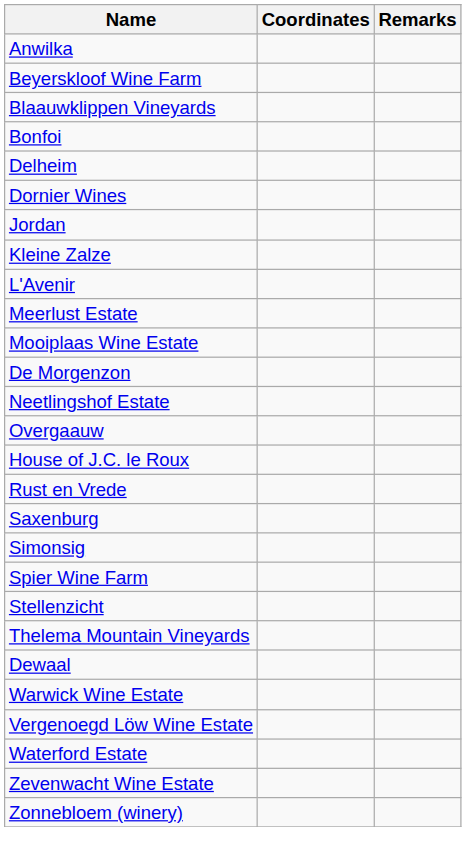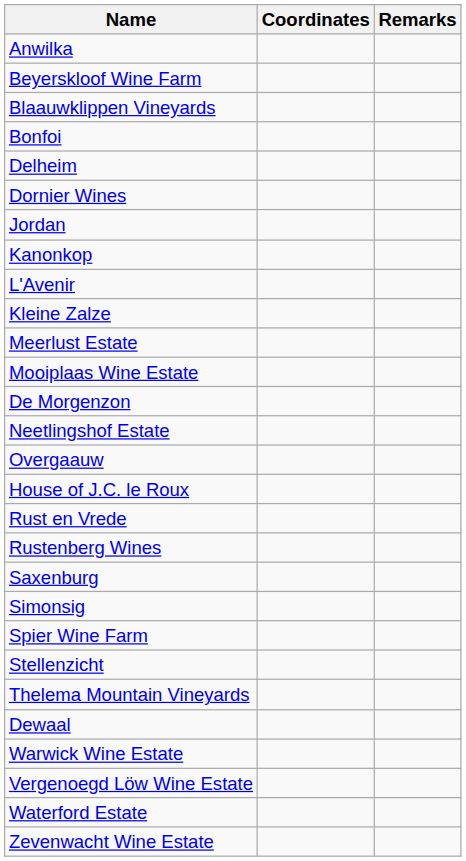 <table class="wikitable sortable" style="font-size: 95%;">
 <tr>
 <th>Name</th>
 <th>Coordinates</th>
 <th>Remarks</th>
 </tr>
 <tr>
 <td><a href='#'>Anwilka</a></td>
 <td></td>
 <td></td>
 </tr>
 <tr>
 <td><a href='#'>Beyerskloof Wine Farm</a></td>
 <td></td>
 <td></td>
 </tr>
 <tr>
 <td><a href='#'>Blaauwklippen Vineyards</a></td>
 <td></td>
 <td></td>
 </tr>
 <tr>
 <td><a href='#'>Bonfoi</a></td>
 <td></td>
 <td></td>
 </tr>
 <tr>
 <td><a href='#'>Delheim</a></td>
 <td></td>
 <td></td>
 </tr>
 <tr>
 <td><a href='#'>Dornier Wines</a></td>
 <td></td>
 <td></td>
 </tr>
 <tr>
 <td><a href='#'>Jordan</a></td>
 <td></td>
 <td></td>
 </tr>
 <tr>
-<td><a href='#'>Kleine Zalze</a></td>
+<td><a href='#'>Kanonkop</a></td>
 <td></td>
 <td></td>
 </tr>
 <tr>
 <td><a href='#'>L'Avenir</a></td>
+<td></td>
+<td></td>
+</tr>
+<tr>
+<td><a href='#'>Kleine Zalze</a></td>
 <td></td>
 <td></td>
 </tr>
 <tr>
 <td><a href='#'>Meerlust Estate</a></td>
 <td></td>
 <td></td>
 </tr>
 <tr>
 <td><a href='#'>Mooiplaas Wine Estate</a></td>
 <td></td>
 <td></td>
 </tr>
 <tr>
 <td><a href='#'>De Morgenzon</a></td>
 <td></td>
 <td></td>
 </tr>
 <tr>
 <td><a href='#'>Neetlingshof Estate</a></td>
 <td></td>
 <td></td>
 </tr>
 <tr>
 <td><a href='#'>Overgaauw</a></td>
 <td></td>
 <td></td>
 </tr>
 <tr>
 <td><a href='#'>House of J.C. le Roux</a></td>
 <td></td>
 <td></td>
 </tr>
 <tr>
 <td><a href='#'>Rust en Vrede</a></td>
+<td></td>
+<td></td>
+</tr>
+<tr>
+<td><a href='#'>Rustenberg Wines</a></td>
 <td></td>
 <td></td>
 </tr>
 <tr>
 <td><a href='#'>Saxenburg</a></td>
 <td></td>
 <td></td>
 </tr>
 <tr>
 <td><a href='#'>Simonsig</a></td>
 <td></td>
 <td></td>
 </tr>
 <tr>
 <td><a href='#'>Spier Wine Farm</a></td>
 <td></td>
 <td></td>
 </tr>
 <tr>
 <td><a href='#'>Stellenzicht</a></td>
 <td></td>
 <td></td>
 </tr>
 <tr>
 <td><a href='#'>Thelema Mountain Vineyards</a></td>
 <td></td>
 <td></td>
 </tr>
 <tr>
 <td><a href='#'>Dewaal</a></td>
 <td></td>
 <td></td>
 </tr>
 <tr>
 <td><a href='#'>Warwick Wine Estate</a></td>
 <td></td>
 <td></td>
 </tr>
 <tr>
 <td><a href='#'>Vergenoegd Löw Wine Estate</a></td>
 <td></td>
 <td></td>
 </tr>
 <tr>
 <td><a href='#'>Waterford Estate</a></td>
 <td></td>
 <td></td>
 </tr>
 <tr>
 <td><a href='#'>Zevenwacht Wine Estate</a></td>
 <td></td>
 </tr>
-<tr>
-<td><a href='#'>Zonnebloem (winery)</a></td>
-<td></td>
-<td></td>
-</tr>
 </table>
